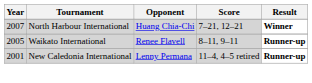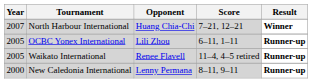 <table class="sortable wikitable" style="font-size: 90%;">
 <tr>
 <th>Year</th>
 <th>Tournament</th>
 <th>Opponent</th>
 <th>Score</th>
 <th>Result</th>
 </tr>
 <tr>
 </tr>
 <tr style="background:#D5D5D5">
 <td align="center">2007</td>
 <td align="left">North Harbour International</td>
 <td align="left"> <a href='#'>Huang Chia-Chi</a></td>
 <td align="left">7–21, 12–21</td>
 <td style="text-align:left; background:white"> <strong>Winner</strong></td>
 </tr>
 <tr>
 </tr>
+<tr style="background:#D5D5D5">
+<td align="center">2005</td>
+<td align="left"><a href='#'>OCBC Yonex International</a></td>
+<td align="left"> <a href='#'>Lili Zhou</a></td>
+<td align="left">6–11, 1–11</td>
+<td style="text-align:left; background:white"> <strong>Runner-up</strong></td>
+</tr>
 <tr>
 </tr>
 <tr style="background:#D5D5D5">
 <td align="center">2005</td>
 <td align="left">Waikato International</td>
 <td align="left"> <a href='#'>Renee Flavell</a></td>
-<td align="left">8–11, 9–11</td>
+<td align="left">11–4, 4–5 retired</td>
 <td style="text-align:left; background:white"> <strong>Runner-up</strong></td>
 </tr>
 <tr>
 </tr>
 <tr style="background:#D5D5D5">
-<td align="center">2001</td>
+<td align="center">2000</td>
 <td align="left">New Caledonia International</td>
 <td align="left"> <a href='#'>Lenny Permana</a></td>
-<td align="left">11–4, 4–5 retired</td>
+<td align="left">8–11, 9–11</td>
 <td style="text-align:left; background:white"> <strong>Runner-up</strong></td>
 </tr>
 </table>
